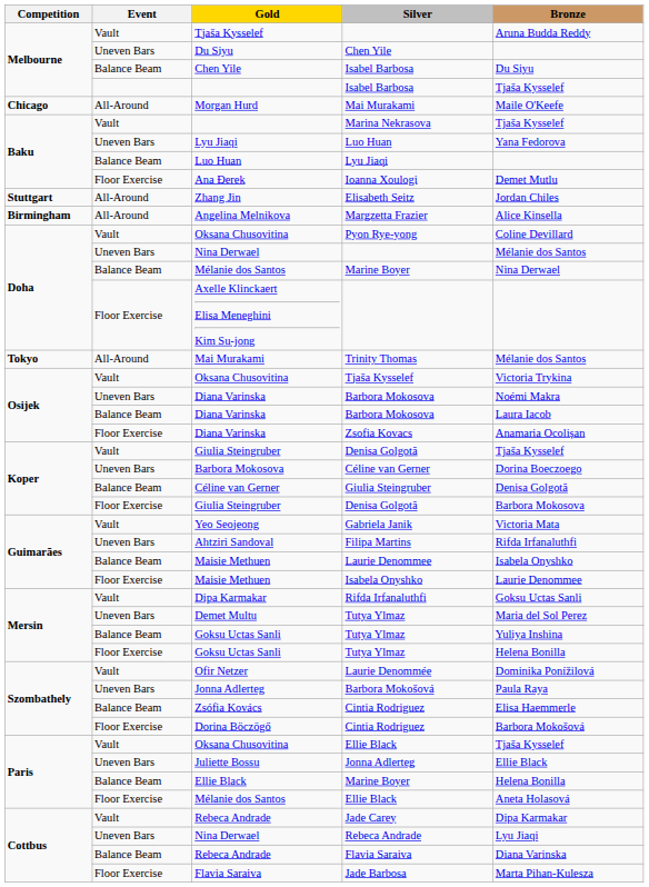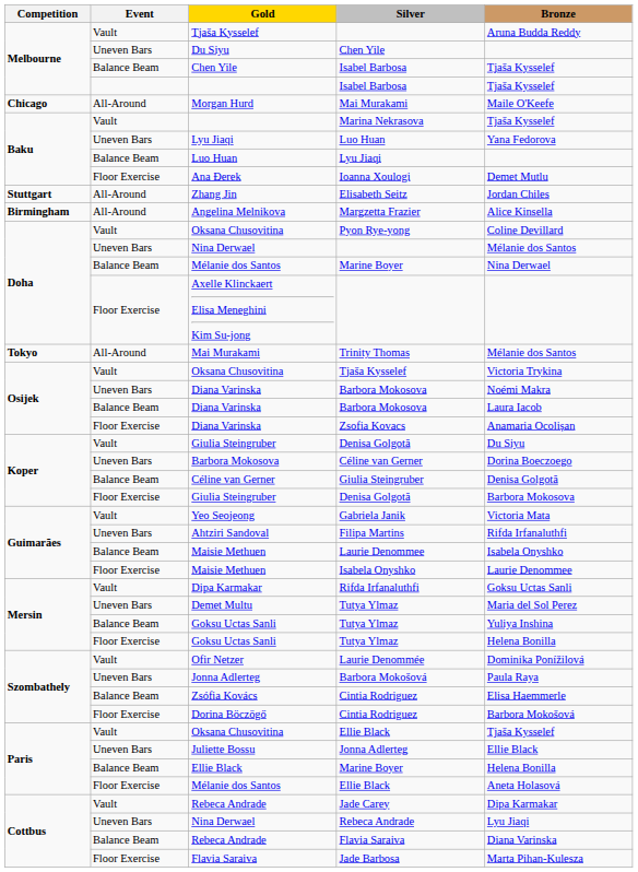 <table style="width:70%;" class="wikitable">
 <tr>
 <th style="text-align:center; width:5%;">Competition</th>
 <th style="text-align:center; width:10%;">Event</th>
 <td style="text-align:center; width:15%; background:gold;"><strong>Gold</strong></td>
 <td style="text-align:center; width:15%; background:silver;"><strong>Silver</strong></td>
 <td style="text-align:center; width:15%; background:#c96;"><strong>Bronze</strong></td>
 </tr>
 <tr>
 <td rowspan="4"><strong>Melbourne</strong></td>
 <td>Vault</td>
 <td> <a href='#'>Tjaša Kysselef</a></td>
 <td></td>
 <td> <a href='#'>Aruna Budda Reddy</a></td>
 </tr>
 <tr>
 <td>Uneven Bars</td>
 <td> <a href='#'>Du Siyu</a></td>
 <td> <a href='#'>Chen Yile</a></td>
 <td></td>
 </tr>
 <tr>
 <td>Balance Beam</td>
 <td> <a href='#'>Chen Yile</a></td>
 <td> <a href='#'>Isabel Barbosa</a></td>
-<td> <a href='#'>Du Siyu</a></td>
+<td> <a href='#'>Tjaša Kysselef</a></td>
 </tr>
 <tr>
 <td></td>
 <td></td>
 <td> <a href='#'>Isabel Barbosa</a></td>
 <td> <a href='#'>Tjaša Kysselef</a></td>
 </tr>
 <tr>
 <td><strong>Chicago</strong></td>
 <td>All-Around</td>
 <td> <a href='#'>Morgan Hurd</a></td>
 <td> <a href='#'>Mai Murakami</a></td>
 <td> <a href='#'>Maile O'Keefe</a></td>
 </tr>
 <tr>
 <td rowspan="4"><strong>Baku</strong></td>
 <td>Vault</td>
 <td></td>
 <td> <a href='#'>Marina Nekrasova</a></td>
 <td> <a href='#'>Tjaša Kysselef</a></td>
 </tr>
 <tr>
 <td>Uneven Bars</td>
 <td> <a href='#'>Lyu Jiaqi</a></td>
 <td> <a href='#'>Luo Huan</a></td>
 <td> <a href='#'>Yana Fedorova</a></td>
 </tr>
 <tr>
 <td>Balance Beam</td>
 <td> <a href='#'>Luo Huan</a></td>
 <td> <a href='#'>Lyu Jiaqi</a></td>
 <td></td>
 </tr>
 <tr>
 <td>Floor Exercise</td>
 <td> <a href='#'>Ana Đerek</a></td>
 <td> <a href='#'>Ioanna Xoulogi</a></td>
 <td> <a href='#'>Demet Mutlu</a></td>
 </tr>
 <tr>
 <td><strong>Stuttgart</strong></td>
 <td>All-Around</td>
 <td> <a href='#'>Zhang Jin</a></td>
 <td> <a href='#'>Elisabeth Seitz</a></td>
 <td> <a href='#'>Jordan Chiles</a></td>
 </tr>
 <tr>
 <td><strong>Birmingham</strong></td>
 <td>All-Around</td>
 <td> <a href='#'>Angelina Melnikova</a></td>
 <td> <a href='#'>Margzetta Frazier</a></td>
 <td> <a href='#'>Alice Kinsella</a></td>
 </tr>
 <tr>
 <td rowspan="4"><strong>Doha</strong></td>
 <td>Vault</td>
 <td> <a href='#'>Oksana Chusovitina</a></td>
 <td> <a href='#'>Pyon Rye-yong</a></td>
 <td> <a href='#'>Coline Devillard</a></td>
 </tr>
 <tr>
 <td>Uneven Bars</td>
 <td> <a href='#'>Nina Derwael</a></td>
 <td></td>
 <td> <a href='#'>Mélanie dos Santos</a></td>
 </tr>
 <tr>
 <td>Balance Beam</td>
 <td> <a href='#'>Mélanie dos Santos</a></td>
 <td> <a href='#'>Marine Boyer</a></td>
 <td> <a href='#'>Nina Derwael</a></td>
 </tr>
 <tr>
 <td>Floor Exercise</td>
 <td> <a href='#'>Axelle Klinckaert</a><hr> <a href='#'>Elisa Meneghini</a><hr> <a href='#'>Kim Su-jong</a></td>
 <td></td>
 <td></td>
 </tr>
 <tr>
 <td><strong>Tokyo</strong></td>
 <td>All-Around</td>
 <td> <a href='#'>Mai Murakami</a></td>
 <td> <a href='#'>Trinity Thomas</a></td>
 <td> <a href='#'>Mélanie dos Santos</a></td>
 </tr>
 <tr>
 <td rowspan="4"><strong>Osijek</strong></td>
 <td>Vault</td>
 <td> <a href='#'>Oksana Chusovitina</a></td>
 <td> <a href='#'>Tjaša Kysselef</a></td>
 <td> <a href='#'>Victoria Trykina</a></td>
 </tr>
 <tr>
 <td>Uneven Bars</td>
 <td> <a href='#'>Diana Varinska</a></td>
 <td> <a href='#'>Barbora Mokosova</a></td>
 <td> <a href='#'>Noémi Makra</a></td>
 </tr>
 <tr>
 <td>Balance Beam</td>
 <td> <a href='#'>Diana Varinska</a></td>
 <td> <a href='#'>Barbora Mokosova</a></td>
 <td> <a href='#'>Laura Iacob</a></td>
 </tr>
 <tr>
 <td>Floor Exercise</td>
 <td> <a href='#'>Diana Varinska</a></td>
 <td> <a href='#'>Zsofia Kovacs</a></td>
 <td> <a href='#'>Anamaria Ocolișan</a></td>
 </tr>
 <tr>
 <td rowspan="4"><strong>Koper</strong></td>
 <td>Vault</td>
 <td> <a href='#'>Giulia Steingruber</a></td>
 <td> <a href='#'>Denisa Golgotă</a></td>
-<td> <a href='#'>Tjaša Kysselef</a></td>
+<td> <a href='#'>Du Siyu</a></td>
 </tr>
 <tr>
 <td>Uneven Bars</td>
 <td> <a href='#'>Barbora Mokosova</a></td>
 <td> <a href='#'>Céline van Gerner</a></td>
 <td> <a href='#'>Dorina Boeczoego</a></td>
 </tr>
 <tr>
 <td>Balance Beam</td>
 <td> <a href='#'>Céline van Gerner</a></td>
 <td> <a href='#'>Giulia Steingruber</a></td>
 <td> <a href='#'>Denisa Golgotă</a></td>
 </tr>
 <tr>
 <td>Floor Exercise</td>
 <td> <a href='#'>Giulia Steingruber</a></td>
 <td> <a href='#'>Denisa Golgotă</a></td>
 <td> <a href='#'>Barbora Mokosova</a></td>
 </tr>
 <tr>
 <td rowspan="4"><strong>Guimarães</strong></td>
 <td>Vault</td>
 <td> <a href='#'>Yeo Seojeong</a></td>
 <td> <a href='#'>Gabriela Janik</a></td>
 <td> <a href='#'>Victoria Mata</a></td>
 </tr>
 <tr>
 <td>Uneven Bars</td>
 <td> <a href='#'>Ahtziri Sandoval</a></td>
 <td> <a href='#'>Filipa Martins</a></td>
 <td> <a href='#'>Rifda Irfanaluthfi</a></td>
 </tr>
 <tr>
 <td>Balance Beam</td>
 <td> <a href='#'>Maisie Methuen</a></td>
 <td> <a href='#'>Laurie Denommee</a></td>
 <td> <a href='#'>Isabela Onyshko</a></td>
 </tr>
 <tr>
 <td>Floor Exercise</td>
 <td> <a href='#'>Maisie Methuen</a></td>
 <td> <a href='#'>Isabela Onyshko</a></td>
 <td> <a href='#'>Laurie Denommee</a></td>
 </tr>
 <tr>
 <td rowspan="4"><strong>Mersin</strong></td>
 <td>Vault</td>
 <td> <a href='#'>Dipa Karmakar</a></td>
 <td> <a href='#'>Rifda Irfanaluthfi</a></td>
 <td> <a href='#'>Goksu Uctas Sanli</a></td>
 </tr>
 <tr>
 <td>Uneven Bars</td>
 <td> <a href='#'>Demet Multu</a></td>
 <td> <a href='#'>Tutya Ylmaz</a></td>
 <td> <a href='#'>Maria del Sol Perez</a></td>
 </tr>
 <tr>
 <td>Balance Beam</td>
 <td> <a href='#'>Goksu Uctas Sanli</a></td>
 <td> <a href='#'>Tutya Ylmaz</a></td>
 <td> <a href='#'>Yuliya Inshina</a></td>
 </tr>
 <tr>
 <td>Floor Exercise</td>
 <td> <a href='#'>Goksu Uctas Sanli</a></td>
 <td> <a href='#'>Tutya Ylmaz</a></td>
 <td> <a href='#'>Helena Bonilla</a></td>
 </tr>
 <tr>
 <td rowspan="4"><strong>Szombathely</strong></td>
 <td>Vault</td>
 <td> <a href='#'>Ofir Netzer</a></td>
 <td> <a href='#'>Laurie Denommée</a></td>
 <td> <a href='#'>Dominika Ponížilová</a></td>
 </tr>
 <tr>
 <td>Uneven Bars</td>
 <td> <a href='#'>Jonna Adlerteg</a></td>
 <td> <a href='#'>Barbora Mokošová</a></td>
 <td> <a href='#'>Paula Raya</a></td>
 </tr>
 <tr>
 <td>Balance Beam</td>
 <td> <a href='#'>Zsófia Kovács</a></td>
 <td> <a href='#'>Cintia Rodriguez</a></td>
 <td> <a href='#'>Elisa Haemmerle</a></td>
 </tr>
 <tr>
 <td>Floor Exercise</td>
 <td> <a href='#'>Dorina Böczögő</a></td>
 <td> <a href='#'>Cintia Rodriguez</a></td>
 <td> <a href='#'>Barbora Mokošová</a></td>
 </tr>
 <tr>
 <td rowspan="4"><strong>Paris</strong></td>
 <td>Vault</td>
 <td> <a href='#'>Oksana Chusovitina</a></td>
 <td> <a href='#'>Ellie Black</a></td>
 <td> <a href='#'>Tjaša Kysselef</a></td>
 </tr>
 <tr>
 <td>Uneven Bars</td>
 <td> <a href='#'>Juliette Bossu</a></td>
 <td> <a href='#'>Jonna Adlerteg</a></td>
 <td> <a href='#'>Ellie Black</a></td>
 </tr>
 <tr>
 <td>Balance Beam</td>
 <td> <a href='#'>Ellie Black</a></td>
 <td> <a href='#'>Marine Boyer</a></td>
 <td> <a href='#'>Helena Bonilla</a></td>
 </tr>
 <tr>
 <td>Floor Exercise</td>
 <td> <a href='#'>Mélanie dos Santos</a></td>
 <td> <a href='#'>Ellie Black</a></td>
 <td> <a href='#'>Aneta Holasová</a></td>
 </tr>
 <tr>
 <td rowspan="4"><strong>Cottbus</strong></td>
 <td>Vault</td>
 <td> <a href='#'>Rebeca Andrade</a></td>
 <td> <a href='#'>Jade Carey</a></td>
 <td> <a href='#'>Dipa Karmakar</a></td>
 </tr>
 <tr>
 <td>Uneven Bars</td>
 <td> <a href='#'>Nina Derwael</a></td>
 <td> <a href='#'>Rebeca Andrade</a></td>
 <td> <a href='#'>Lyu Jiaqi</a></td>
 </tr>
 <tr>
 <td>Balance Beam</td>
 <td> <a href='#'>Rebeca Andrade</a></td>
 <td> <a href='#'>Flavia Saraiva</a></td>
 <td> <a href='#'>Diana Varinska</a></td>
 </tr>
 <tr>
 <td> Floor Exercise </td>
 <td> <a href='#'>Flavia Saraiva</a></td>
 <td> <a href='#'>Jade Barbosa</a></td>
 <td> <a href='#'>Marta Pihan-Kulesza</a></td>
 </tr>
 </table>
